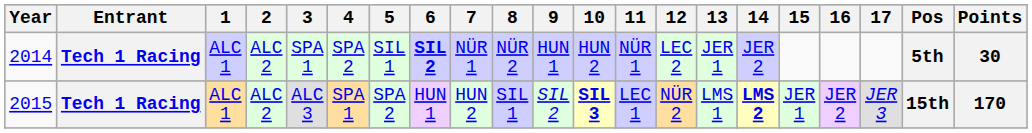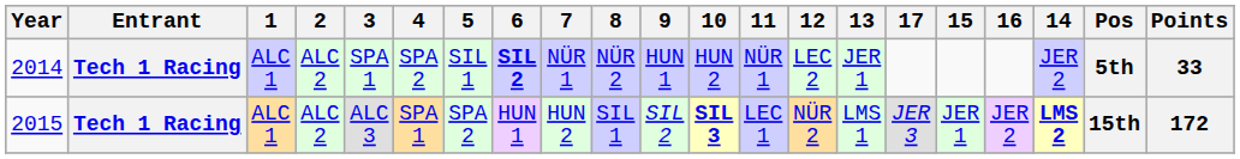 <table class="wikitable" style="text-align:center; font-size:85%">
 <tr>
 <th>Year</th>
 <th>Entrant</th>
 <th>1</th>
 <th>2</th>
 <th>3</th>
 <th>4</th>
 <th>5</th>
 <th>6</th>
 <th>7</th>
 <th>8</th>
 <th>9</th>
 <th>10</th>
 <th>11</th>
 <th>12</th>
 <th>13</th>
-<th>14</th>
+<th>17</th>
 <th>15</th>
 <th>16</th>
-<th>17</th>
+<th>14</th>
 <th>Pos</th>
 <th>Points</th>
 </tr>
 <tr>
 <td><a href='#'>2014</a></td>
 <th nowrap><a href='#'>Tech 1 Racing</a></th>
 <td style="background:#CFCFFF;"><a href='#'>ALC<br>1</a><br></td>
 <td style="background:#DFFFDF;"><a href='#'>ALC<br>2</a><br></td>
 <td style="background:#DFFFDF;"><a href='#'>SPA<br>1</a><br></td>
 <td style="background:#DFFFDF;"><a href='#'>SPA<br>2</a><br></td>
 <td style="background:#DFFFDF;"><a href='#'>SIL<br>1</a><br></td>
 <td style="background:#CFCFFF;"><strong><a href='#'>SIL<br>2</a><br></strong></td>
 <td style="background:#CFCFFF;"><a href='#'>NÜR<br>1</a><br></td>
 <td style="background:#CFCFFF;"><a href='#'>NÜR<br>2</a><br></td>
 <td style="background:#CFCFFF;"><a href='#'>HUN<br>1</a><br></td>
 <td style="background:#CFCFFF;"><a href='#'>HUN<br>2</a><br></td>
 <td style="background:#CFCFFF;"><a href='#'>NÜR<br>1</a><br></td>
 <td style="background:#DFFFDF;"><a href='#'>LEC<br>2</a><br></td>
 <td style="background:#DFFFDF;"><a href='#'>JER<br>1</a><br></td>
-<td style="background:#CFCFFF;"><a href='#'>JER<br>2</a><br></td>
 <td></td>
 <td></td>
 <td></td>
+<td style="background:#CFCFFF;"><a href='#'>JER<br>2</a><br></td>
 <th>5th</th>
-<th>30</th>
+<th>33</th>
 </tr>
 <tr>
 <td><a href='#'>2015</a></td>
 <th><a href='#'>Tech 1 Racing</a></th>
 <td style="background:#FFDF9F;"><a href='#'>ALC<br>1</a><br></td>
 <td style="background:#DFFFDF;"><a href='#'>ALC<br>2</a><br></td>
 <td style="background:#DFDFDF;"><a href='#'>ALC<br>3</a><br></td>
 <td style="background:#FFDF9F;"><a href='#'>SPA<br>1</a><br></td>
 <td style="background:#DFFFDF;"><a href='#'>SPA<br>2</a><br></td>
 <td style="background:#EFCFFF;"><a href='#'>HUN<br>1</a><br></td>
 <td style="background:#DFFFDF;"><a href='#'>HUN<br>2</a><br></td>
 <td style="background:#CFCFFF;"><a href='#'>SIL<br>1</a><br></td>
 <td style="background:#DFFFDF;"><em><a href='#'>SIL<br>2</a></em><br></td>
 <td style="background:#FFFFBF;"><strong><a href='#'>SIL<br>3</a></strong><br></td>
 <td style="background:#CFCFFF;"><a href='#'>LEC<br>1</a><br></td>
 <td style="background:#FFDF9F;"><a href='#'>NÜR<br>2</a><br></td>
 <td style="background:#DFFFDF;"><a href='#'>LMS<br>1</a><br></td>
-<td style="background:#FFFFBF;"><strong><a href='#'>LMS<br>2</a></strong><br></td>
+<td style="background:#DFDFDF;"><em><a href='#'>JER<br>3</a></em><br></td>
 <td style="background:#DFFFDF;"><a href='#'>JER<br>1</a><br></td>
 <td style="background:#EFCFFF;"><a href='#'>JER<br>2</a><br></td>
-<td style="background:#DFDFDF;"><em><a href='#'>JER<br>3</a></em><br></td>
+<td style="background:#FFFFBF;"><strong><a href='#'>LMS<br>2</a></strong><br></td>
 <th>15th</th>
-<th>170</th>
+<th>172</th>
 </tr>
 </table>
